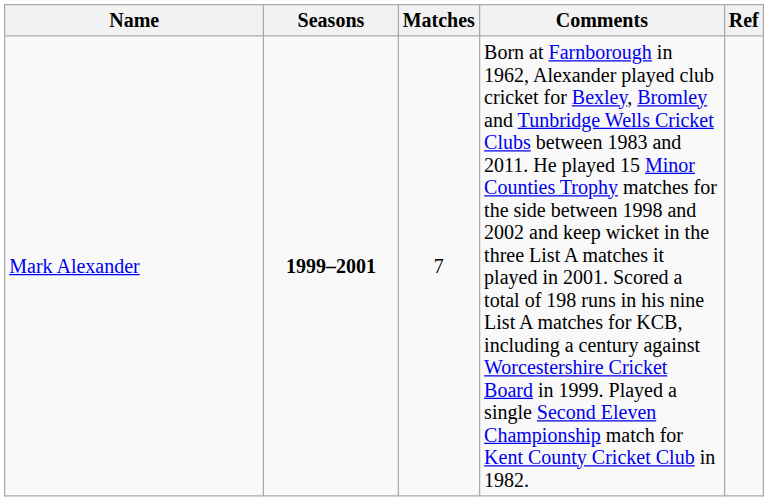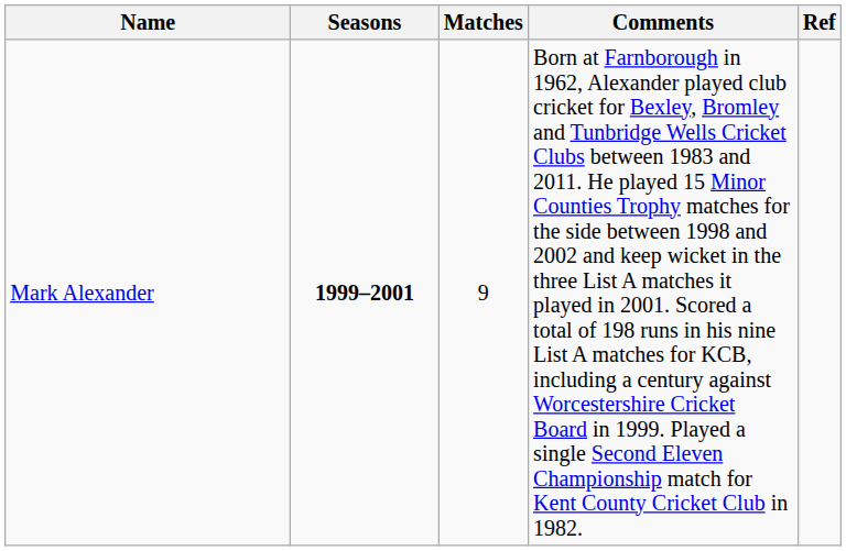 <table class="wikitable">
 <tr>
 <th style="width:200px">Name</th>
 <th style="width:100px">Seasons</th>
 <th>Matches</th>
 <th>Comments</th>
 <th>Ref</th>
 </tr>
 <tr>
 <td><a href='#'>Mark Alexander</a></td>
 <td style="text-align: center;"><strong>1999–2001</strong></td>
-<td style="text-align: center;">7</td>
+<td style="text-align: center;">9</td>
 <td>Born at <a href='#'>Farnborough</a> in 1962, Alexander played club cricket for <a href='#'>Bexley</a>, <a href='#'>Bromley</a> and <a href='#'>Tunbridge Wells Cricket Clubs</a> between 1983 and 2011. He played 15 <a href='#'>Minor Counties Trophy</a> matches for the side between 1998 and 2002 and keep wicket in the three List A matches it played in 2001. Scored a total of 198 runs in his nine List A matches for KCB, including a century against <a href='#'>Worcestershire Cricket Board</a> in 1999. Played a single <a href='#'>Second Eleven Championship</a> match for <a href='#'>Kent County Cricket Club</a> in 1982.</td>
 <td></td>
 </tr>
 </table>
